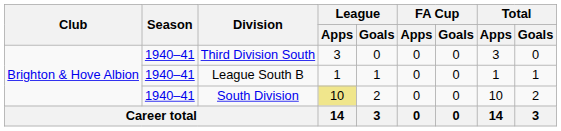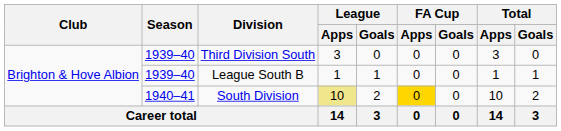 <table class="wikitable" style="text-align:center;">
 <tr>
 <th rowspan="2">Club</th>
 <th rowspan="2">Season</th>
 <th rowspan="2">Division</th>
 <th colspan="2">League</th>
 <th colspan="2">FA Cup</th>
 <th colspan="2">Total</th>
 </tr>
 <tr>
 <th>Apps</th>
 <th>Goals</th>
 <th>Apps</th>
 <th>Goals</th>
 <th>Apps</th>
 <th>Goals</th>
 </tr>
 <tr>
 <td rowspan="3"><a href='#'>Brighton & Hove Albion</a></td>
-<td><a href='#'>1940–41</a></td>
+<td><a href='#'>1939–40</a></td>
 <td><a href='#'>Third Division South</a></td>
 <td>3</td>
 <td>0</td>
 <td>0</td>
 <td>0</td>
 <td>3</td>
 <td>0</td>
 </tr>
 <tr>
-<td><a href='#'>1940–41</a></td>
+<td><a href='#'>1939–40</a></td>
 <td>League South B</td>
 <td>1</td>
 <td>1</td>
 <td>0</td>
 <td>0</td>
 <td>1</td>
 <td>1</td>
 </tr>
 <tr>
 <td><a href='#'>1940–41</a></td>
 <td><a href='#'>South Division</a></td>
 <td style="background: khaki;">10</td>
 <td>2</td>
-<td>0</td>
+<td style="background: gold;">0</td>
 <td>0</td>
 <td>10</td>
 <td>2</td>
 </tr>
 <tr>
 <th colspan="3">Career total</th>
 <th>14</th>
 <th>3</th>
 <th>0</th>
 <th>0</th>
 <th>14</th>
 <th>3</th>
 </tr>
 </table>
